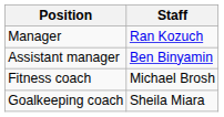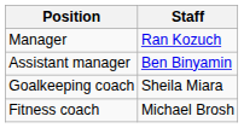 <table class=wikitable>
 <tr>
 <th>Position</th>
 <th>Staff</th>
 </tr>
 <tr>
 <td>Manager</td>
 <td> <a href='#'>Ran Kozuch</a></td>
 </tr>
 <tr>
 <td>Assistant manager</td>
 <td> <a href='#'>Ben Binyamin</a></td>
 </tr>
 <tr>
+<td>Goalkeeping coach</td>
+<td> Sheila Miara</td>
+</tr>
+<tr>
 <td>Fitness coach</td>
 <td> Michael Brosh</td>
 </tr>
-<tr>
-<td>Goalkeeping coach</td>
-<td> Sheila Miara</td>
-</tr>
 </table>
